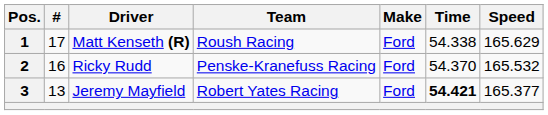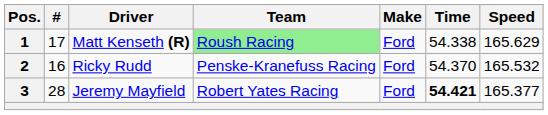 <table class="wikitable" style="font-size:95%">
 <tr>
 <th>Pos.</th>
 <th>#</th>
 <th>Driver</th>
 <th>Team</th>
 <th>Make</th>
 <th>Time</th>
 <th>Speed</th>
 </tr>
 <tr>
 <th>1</th>
 <td>17</td>
 <td><a href='#'>Matt Kenseth</a> <strong>(R)</strong></td>
-<td><a href='#'>Roush Racing</a></td>
+<td style="background: lightgreen;"><a href='#'>Roush Racing</a></td>
 <td><a href='#'>Ford</a></td>
 <td>54.338</td>
 <td>165.629</td>
 </tr>
 <tr>
 <th>2</th>
 <td>16</td>
 <td><a href='#'>Ricky Rudd</a></td>
 <td><a href='#'>Penske-Kranefuss Racing</a></td>
 <td><a href='#'>Ford</a></td>
 <td>54.370</td>
 <td>165.532</td>
 </tr>
 <tr>
 <th>3</th>
-<td>13</td>
+<td>28</td>
 <td><a href='#'>Jeremy Mayfield</a></td>
 <td><a href='#'>Robert Yates Racing</a></td>
 <td><a href='#'>Ford</a></td>
 <td><strong>54.421</strong></td>
 <td>165.377</td>
 </tr>
 <tr>
 <th colspan="7"></th>
 </tr>
 </table>
